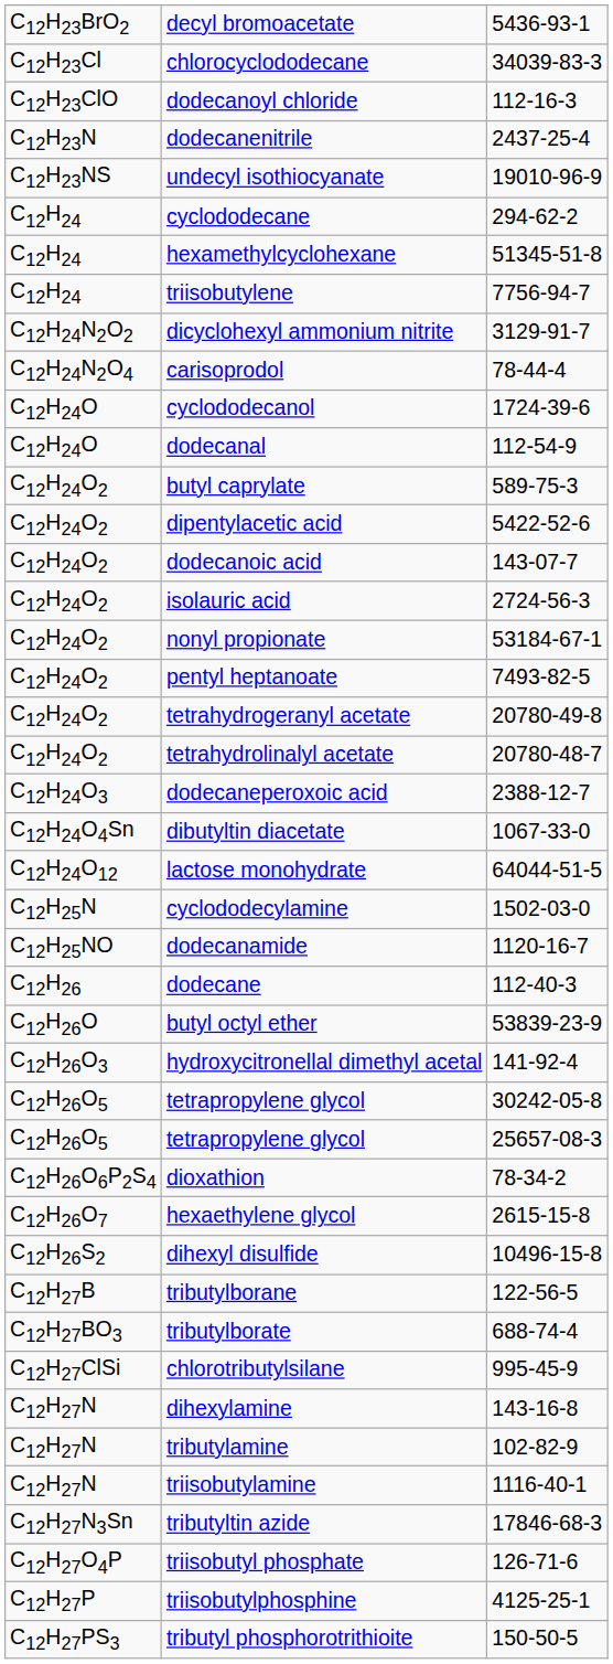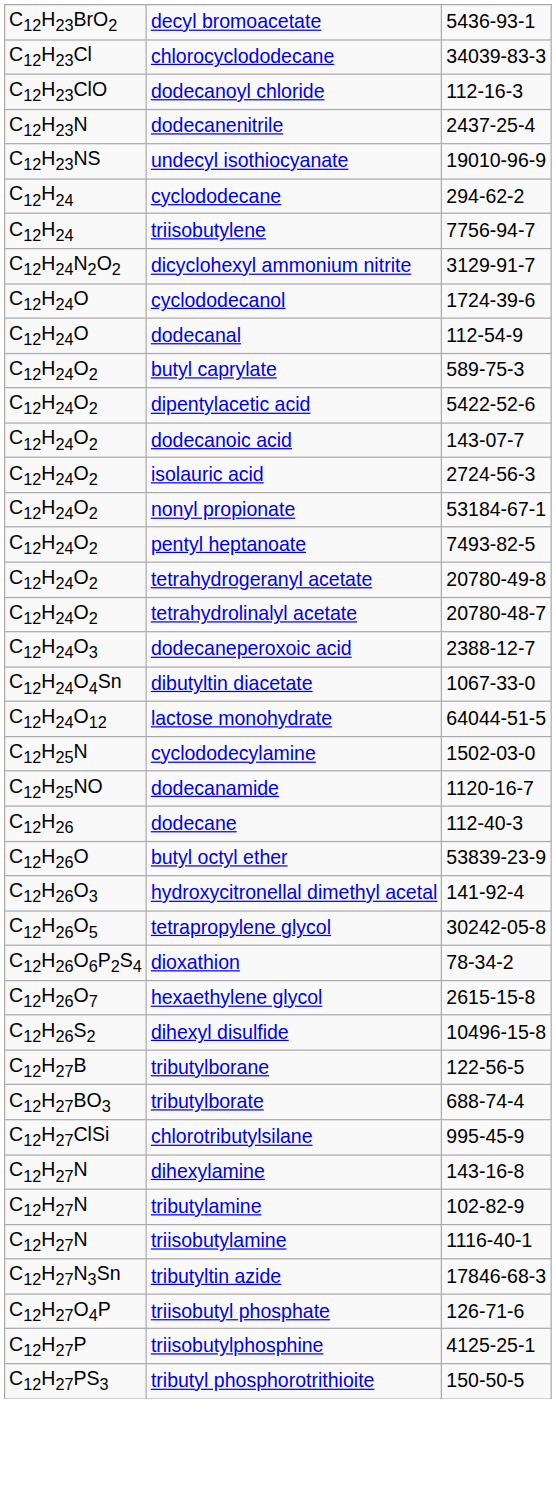 <table class="wikitable">
 <tr>
 <td>C<sub>12</sub>H<sub>23</sub>BrO<sub>2</sub></td>
 <td><a href='#'>decyl bromoacetate</a></td>
 <td>5436-93-1</td>
 </tr>
 <tr>
 <td>C<sub>12</sub>H<sub>23</sub>Cl</td>
 <td><a href='#'>chlorocyclododecane</a></td>
 <td>34039-83-3</td>
 </tr>
 <tr>
 <td>C<sub>12</sub>H<sub>23</sub>ClO</td>
 <td><a href='#'>dodecanoyl chloride</a></td>
 <td>112-16-3</td>
 </tr>
 <tr>
 <td>C<sub>12</sub>H<sub>23</sub>N</td>
 <td><a href='#'>dodecanenitrile</a></td>
 <td>2437-25-4</td>
 </tr>
 <tr>
 <td>C<sub>12</sub>H<sub>23</sub>NS</td>
 <td><a href='#'>undecyl isothiocyanate</a></td>
 <td>19010-96-9</td>
 </tr>
 <tr>
 <td>C<sub>12</sub>H<sub>24</sub></td>
 <td><a href='#'>cyclododecane</a></td>
 <td>294-62-2</td>
 </tr>
 <tr>
 <td>C<sub>12</sub>H<sub>24</sub></td>
-<td><a href='#'>hexamethylcyclohexane</a></td>
-<td>51345-51-8</td>
-</tr>
-<tr>
-<td>C<sub>12</sub>H<sub>24</sub></td>
 <td><a href='#'>triisobutylene</a></td>
 <td>7756-94-7</td>
 </tr>
 <tr>
 <td>C<sub>12</sub>H<sub>24</sub>N<sub>2</sub>O<sub>2</sub></td>
 <td><a href='#'>dicyclohexyl ammonium nitrite</a></td>
 <td>3129-91-7</td>
-</tr>
-<tr>
-<td>C<sub>12</sub>H<sub>24</sub>N<sub>2</sub>O<sub>4</sub></td>
-<td><a href='#'>carisoprodol</a></td>
-<td>78-44-4</td>
 </tr>
 <tr>
 <td>C<sub>12</sub>H<sub>24</sub>O</td>
 <td><a href='#'>cyclododecanol</a></td>
 <td>1724-39-6</td>
 </tr>
 <tr>
 <td>C<sub>12</sub>H<sub>24</sub>O</td>
 <td><a href='#'>dodecanal</a></td>
 <td>112-54-9</td>
 </tr>
 <tr>
 <td>C<sub>12</sub>H<sub>24</sub>O<sub>2</sub></td>
 <td><a href='#'>butyl caprylate</a></td>
 <td>589-75-3</td>
 </tr>
 <tr>
 <td>C<sub>12</sub>H<sub>24</sub>O<sub>2</sub></td>
 <td><a href='#'>dipentylacetic acid</a></td>
 <td>5422-52-6</td>
 </tr>
 <tr>
 <td>C<sub>12</sub>H<sub>24</sub>O<sub>2</sub></td>
 <td><a href='#'>dodecanoic acid</a></td>
 <td>143-07-7</td>
 </tr>
 <tr>
 <td>C<sub>12</sub>H<sub>24</sub>O<sub>2</sub></td>
 <td><a href='#'>isolauric acid</a></td>
 <td>2724-56-3</td>
 </tr>
 <tr>
 <td>C<sub>12</sub>H<sub>24</sub>O<sub>2</sub></td>
 <td><a href='#'>nonyl propionate</a></td>
 <td>53184-67-1</td>
 </tr>
 <tr>
 <td>C<sub>12</sub>H<sub>24</sub>O<sub>2</sub></td>
 <td><a href='#'>pentyl heptanoate</a></td>
 <td>7493-82-5</td>
 </tr>
 <tr>
 <td>C<sub>12</sub>H<sub>24</sub>O<sub>2</sub></td>
 <td><a href='#'>tetrahydrogeranyl acetate</a></td>
 <td>20780-49-8</td>
 </tr>
 <tr>
 <td>C<sub>12</sub>H<sub>24</sub>O<sub>2</sub></td>
 <td><a href='#'>tetrahydrolinalyl acetate</a></td>
 <td>20780-48-7</td>
 </tr>
 <tr>
 <td>C<sub>12</sub>H<sub>24</sub>O<sub>3</sub></td>
 <td><a href='#'>dodecaneperoxoic acid</a></td>
 <td>2388-12-7</td>
 </tr>
 <tr>
 <td>C<sub>12</sub>H<sub>24</sub>O<sub>4</sub>Sn</td>
 <td><a href='#'>dibutyltin diacetate</a></td>
 <td>1067-33-0</td>
 </tr>
 <tr>
 <td>C<sub>12</sub>H<sub>24</sub>O<sub>12</sub></td>
 <td><a href='#'>lactose monohydrate</a></td>
 <td>64044-51-5</td>
 </tr>
 <tr>
 <td>C<sub>12</sub>H<sub>25</sub>N</td>
 <td><a href='#'>cyclododecylamine</a></td>
 <td>1502-03-0</td>
 </tr>
 <tr>
 <td>C<sub>12</sub>H<sub>25</sub>NO</td>
 <td><a href='#'>dodecanamide</a></td>
 <td>1120-16-7</td>
 </tr>
 <tr>
 <td>C<sub>12</sub>H<sub>26</sub></td>
 <td><a href='#'>dodecane</a></td>
 <td>112-40-3</td>
 </tr>
 <tr>
 <td>C<sub>12</sub>H<sub>26</sub>O</td>
 <td><a href='#'>butyl octyl ether</a></td>
 <td>53839-23-9</td>
 </tr>
 <tr>
 <td>C<sub>12</sub>H<sub>26</sub>O<sub>3</sub></td>
 <td><a href='#'>hydroxycitronellal dimethyl acetal</a></td>
 <td>141-92-4</td>
 </tr>
 <tr>
 <td>C<sub>12</sub>H<sub>26</sub>O<sub>5</sub></td>
 <td><a href='#'>tetrapropylene glycol</a></td>
 <td>30242-05-8</td>
 </tr>
 <tr>
-<td>C<sub>12</sub>H<sub>26</sub>O<sub>5</sub></td>
-<td><a href='#'>tetrapropylene glycol</a></td>
-<td>25657-08-3</td>
-</tr>
-<tr>
 <td>C<sub>12</sub>H<sub>26</sub>O<sub>6</sub>P<sub>2</sub>S<sub>4</sub></td>
 <td><a href='#'>dioxathion</a></td>
 <td>78-34-2</td>
 </tr>
 <tr>
 <td>C<sub>12</sub>H<sub>26</sub>O<sub>7</sub></td>
 <td><a href='#'>hexaethylene glycol</a></td>
 <td>2615-15-8</td>
 </tr>
 <tr>
 <td>C<sub>12</sub>H<sub>26</sub>S<sub>2</sub></td>
 <td><a href='#'>dihexyl disulfide</a></td>
 <td>10496-15-8</td>
 </tr>
 <tr>
 <td>C<sub>12</sub>H<sub>27</sub>B</td>
 <td><a href='#'>tributylborane</a></td>
 <td>122-56-5</td>
 </tr>
 <tr>
 <td>C<sub>12</sub>H<sub>27</sub>BO<sub>3</sub></td>
 <td><a href='#'>tributylborate</a></td>
 <td>688-74-4</td>
 </tr>
 <tr>
 <td>C<sub>12</sub>H<sub>27</sub>ClSi</td>
 <td><a href='#'>chlorotributylsilane</a></td>
 <td>995-45-9</td>
 </tr>
 <tr>
 <td>C<sub>12</sub>H<sub>27</sub>N</td>
 <td><a href='#'>dihexylamine</a></td>
 <td>143-16-8</td>
 </tr>
 <tr>
 <td>C<sub>12</sub>H<sub>27</sub>N</td>
 <td><a href='#'>tributylamine</a></td>
 <td>102-82-9</td>
 </tr>
 <tr>
 <td>C<sub>12</sub>H<sub>27</sub>N</td>
 <td><a href='#'>triisobutylamine</a></td>
 <td>1116-40-1</td>
 </tr>
 <tr>
 <td>C<sub>12</sub>H<sub>27</sub>N<sub>3</sub>Sn</td>
 <td><a href='#'>tributyltin azide</a></td>
 <td>17846-68-3</td>
 </tr>
 <tr>
 <td>C<sub>12</sub>H<sub>27</sub>O<sub>4</sub>P</td>
 <td><a href='#'>triisobutyl phosphate</a></td>
 <td>126-71-6</td>
 </tr>
 <tr>
 <td>C<sub>12</sub>H<sub>27</sub>P</td>
 <td><a href='#'>triisobutylphosphine</a></td>
 <td>4125-25-1</td>
 </tr>
 <tr>
 <td>C<sub>12</sub>H<sub>27</sub>PS<sub>3</sub></td>
 <td><a href='#'>tributyl phosphorotrithioite</a></td>
 <td>150-50-5</td>
 </tr>
 </table>
